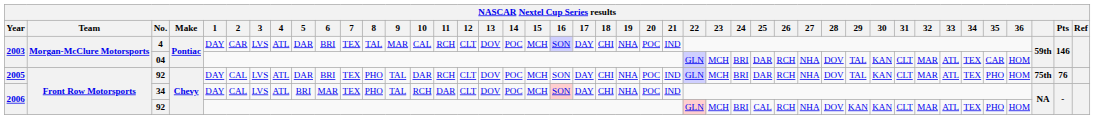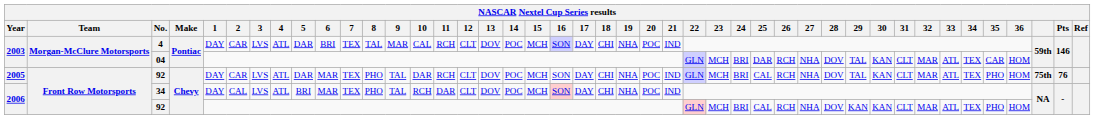 <table class="wikitable" style="text-align:center; font-size:75%">
 <tr>
 <th colspan=45><a href='#'>NASCAR</a> <a href='#'>Nextel Cup Series</a> results</th>
 </tr>
 <tr>
 <th>Year</th>
 <th>Team</th>
 <th>No.</th>
 <th>Make</th>
 <th>1</th>
 <th>2</th>
 <th>3</th>
 <th>4</th>
 <th>5</th>
 <th>6</th>
 <th>7</th>
 <th>8</th>
 <th>9</th>
 <th>10</th>
 <th>11</th>
 <th>12</th>
 <th>13</th>
 <th>14</th>
 <th>15</th>
 <th>16</th>
 <th>17</th>
 <th>18</th>
 <th>19</th>
 <th>20</th>
 <th>21</th>
 <th>22</th>
 <th>23</th>
 <th>24</th>
 <th>25</th>
 <th>26</th>
 <th>27</th>
 <th>28</th>
 <th>29</th>
 <th>30</th>
 <th>31</th>
 <th>32</th>
 <th>33</th>
 <th>34</th>
 <th>35</th>
 <th>36</th>
 <th></th>
 <th>Pts</th>
 <th>Ref</th>
 </tr>
 <tr>
 <th rowspan=2><a href='#'>2003</a></th>
 <th rowspan=2><a href='#'>Morgan-McClure Motorsports</a></th>
 <th>4</th>
 <th rowspan=2><a href='#'>Pontiac</a></th>
 <td><a href='#'>DAY</a></td>
 <td><a href='#'>CAR</a></td>
 <td><a href='#'>LVS</a></td>
 <td><a href='#'>ATL</a></td>
 <td><a href='#'>DAR</a></td>
 <td><a href='#'>BRI</a></td>
 <td><a href='#'>TEX</a></td>
 <td><a href='#'>TAL</a></td>
 <td><a href='#'>MAR</a></td>
 <td><a href='#'>CAL</a></td>
 <td><a href='#'>RCH</a></td>
 <td><a href='#'>CLT</a></td>
 <td><a href='#'>DOV</a></td>
 <td><a href='#'>POC</a></td>
 <td><a href='#'>MCH</a></td>
 <td style="background:#CFCFFF;"><a href='#'>SON</a><br></td>
 <td><a href='#'>DAY</a></td>
 <td><a href='#'>CHI</a></td>
 <td><a href='#'>NHA</a></td>
 <td><a href='#'>POC</a></td>
 <td><a href='#'>IND</a></td>
 <td colspan=15></td>
 <th rowspan=2>59th</th>
 <th rowspan=2>146</th>
 <th rowspan=2></th>
 </tr>
 <tr>
 <th>04</th>
 <td colspan=21></td>
 <td style="background:#CFCFFF;"><a href='#'>GLN</a><br></td>
 <td><a href='#'>MCH</a></td>
 <td><a href='#'>BRI</a></td>
 <td><a href='#'>DAR</a></td>
 <td><a href='#'>RCH</a></td>
 <td><a href='#'>NHA</a></td>
 <td><a href='#'>DOV</a></td>
 <td><a href='#'>TAL</a></td>
 <td><a href='#'>KAN</a></td>
 <td><a href='#'>CLT</a></td>
 <td><a href='#'>MAR</a></td>
 <td><a href='#'>ATL</a></td>
 <td><a href='#'>TEX</a></td>
 <td><a href='#'>CAR</a></td>
 <td><a href='#'>HOM</a></td>
 </tr>
 <tr>
 <th><a href='#'>2005</a></th>
 <th rowspan=3><a href='#'>Front Row Motorsports</a></th>
 <th>92</th>
 <th rowspan=3><a href='#'>Chevy</a></th>
 <td><a href='#'>DAY</a></td>
-<td><a href='#'>CAL</a></td>
+<td><a href='#'>CAR</a></td>
 <td><a href='#'>LVS</a></td>
 <td><a href='#'>ATL</a></td>
 <td><a href='#'>DAR</a></td>
-<td><a href='#'>BRI</a></td>
+<td><a href='#'>MAR</a></td>
 <td><a href='#'>TEX</a></td>
 <td><a href='#'>PHO</a></td>
 <td><a href='#'>TAL</a></td>
 <td><a href='#'>DAR</a></td>
 <td><a href='#'>RCH</a></td>
 <td><a href='#'>CLT</a></td>
 <td><a href='#'>DOV</a></td>
 <td><a href='#'>POC</a></td>
 <td><a href='#'>MCH</a></td>
 <td><a href='#'>SON</a></td>
 <td><a href='#'>DAY</a></td>
 <td><a href='#'>CHI</a></td>
 <td><a href='#'>NHA</a></td>
 <td><a href='#'>POC</a></td>
 <td><a href='#'>IND</a></td>
 <td style="background:#CFCFFF;"><a href='#'>GLN</a><br></td>
 <td><a href='#'>MCH</a></td>
 <td><a href='#'>BRI</a></td>
-<td><a href='#'>DAR</a></td>
+<td><a href='#'>CAL</a></td>
 <td><a href='#'>RCH</a></td>
 <td><a href='#'>NHA</a></td>
 <td><a href='#'>DOV</a></td>
 <td><a href='#'>TAL</a></td>
 <td><a href='#'>KAN</a></td>
 <td><a href='#'>CLT</a></td>
 <td><a href='#'>MAR</a></td>
 <td><a href='#'>ATL</a></td>
 <td><a href='#'>TEX</a></td>
 <td><a href='#'>PHO</a></td>
 <td><a href='#'>HOM</a></td>
 <th>75th</th>
 <th>76</th>
 <th></th>
 </tr>
 <tr>
 <th rowspan=2><a href='#'>2006</a></th>
 <th>34</th>
 <td><a href='#'>DAY</a></td>
 <td><a href='#'>CAL</a></td>
 <td><a href='#'>LVS</a></td>
 <td><a href='#'>ATL</a></td>
 <td><a href='#'>BRI</a></td>
 <td><a href='#'>MAR</a></td>
 <td><a href='#'>TEX</a></td>
 <td><a href='#'>PHO</a></td>
 <td><a href='#'>TAL</a></td>
 <td><a href='#'>RCH</a></td>
 <td><a href='#'>DAR</a></td>
 <td><a href='#'>CLT</a></td>
 <td><a href='#'>DOV</a></td>
 <td><a href='#'>POC</a></td>
 <td><a href='#'>MCH</a></td>
 <td style="background:#FFCFCF;"><a href='#'>SON</a><br></td>
 <td><a href='#'>DAY</a></td>
 <td><a href='#'>CHI</a></td>
 <td><a href='#'>NHA</a></td>
 <td><a href='#'>POC</a></td>
 <td><a href='#'>IND</a></td>
 <td colspan=15></td>
 <th rowspan=2>NA</th>
 <th rowspan=2>-</th>
 <th rowspan=2></th>
 </tr>
 <tr>
 <th>92</th>
 <td colspan=21></td>
 <td style="background:#FFCFCF;"><a href='#'>GLN</a><br></td>
 <td><a href='#'>MCH</a></td>
 <td><a href='#'>BRI</a></td>
 <td><a href='#'>CAL</a></td>
 <td><a href='#'>RCH</a></td>
 <td><a href='#'>NHA</a></td>
 <td><a href='#'>DOV</a></td>
 <td><a href='#'>KAN</a></td>
 <td><a href='#'>KAN</a></td>
 <td><a href='#'>CLT</a></td>
 <td><a href='#'>MAR</a></td>
 <td><a href='#'>ATL</a></td>
 <td><a href='#'>TEX</a></td>
 <td><a href='#'>PHO</a></td>
 <td><a href='#'>HOM</a></td>
 </tr>
 </table>
